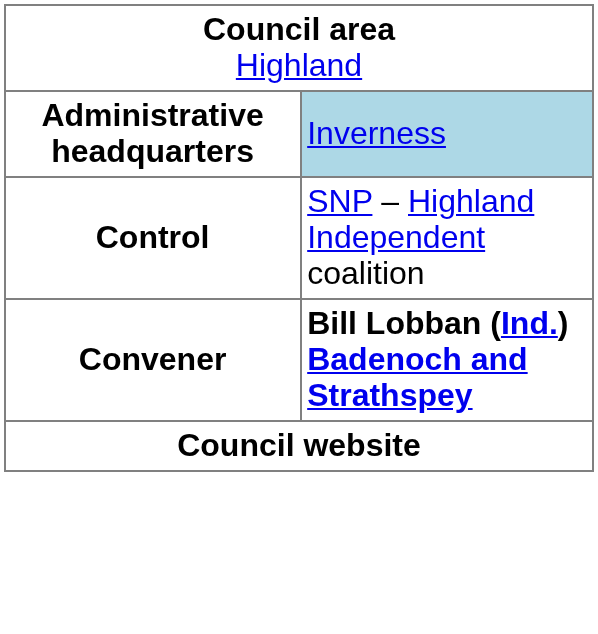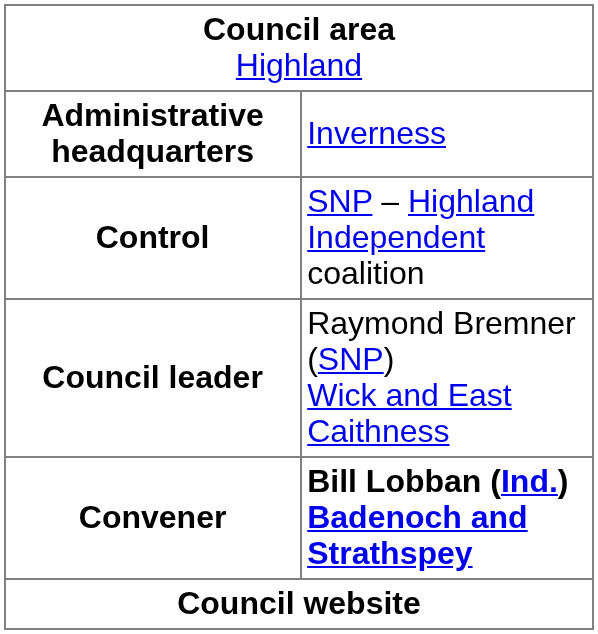 <table class="toccolours" border="1" cellpadding="3" cellspacing="0" style="border-collapse:collapse; float:right; margin:0 0 1em 1em; width:295px; clear:right;">
 <tr>
 <td colspan="2" style="text-align:center;"><strong>Council area</strong> <br> <a href='#'>Highland</a></td>
 </tr>
 <tr>
 <th>Administrative headquarters</th>
-<td style="background: lightblue;"><a href='#'>Inverness</a></td>
+<td><a href='#'>Inverness</a></td>
 </tr>
 <tr>
 <th>Control</th>
 <td><a href='#'>SNP</a> – <a href='#'>Highland Independent</a> coalition</td>
+</tr>
+<tr>
+<th>Council leader</th>
+<td>Raymond Bremner (<a href='#'>SNP</a>) <br> <a href='#'>Wick and East Caithness</a></td>
 </tr>
 <tr>
 <th>Convener</th>
 <td><strong>Bill Lobban (<a href='#'>Ind.</a>) <br> <a href='#'>Badenoch and Strathspey</a></strong></td>
 </tr>
 <tr>
 <td colspan="2" style="text-align:center;"><strong>Council website</strong> <br> </td>
 </tr>
 </table>
